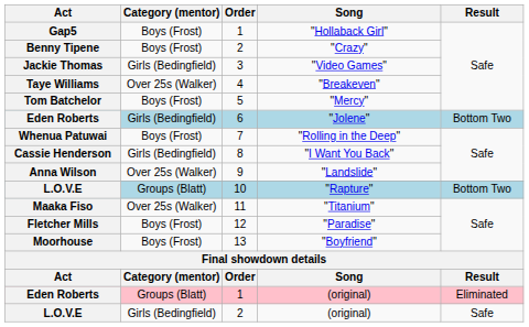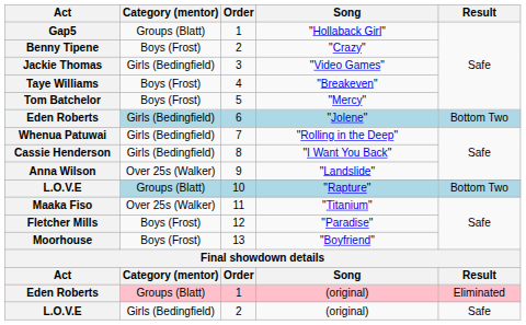 <table class="wikitable plainrowheaders" style="text-align:center;">
 <tr>
 <th scope="col" style="width:10em;">Act</th>
 <th scope="col">Category (mentor)</th>
 <th scope="col">Order</th>
 <th scope="col" style="width:16em;">Song</th>
 <th scope="col" style="width:7em;">Result</th>
 </tr>
 <tr>
 <th scope="row">Gap5</th>
-<td>Boys (Frost)</td>
+<td>Groups (Blatt)</td>
 <td>1</td>
 <td>"<a href='#'>Hollaback Girl</a>"</td>
 <td rowspan=5>Safe</td>
 </tr>
 <tr>
 <th scope="row">Benny Tipene</th>
 <td>Boys (Frost)</td>
 <td>2</td>
 <td>"<a href='#'>Crazy</a>"</td>
 </tr>
 <tr>
 <th scope="row">Jackie Thomas</th>
 <td>Girls (Bedingfield)</td>
 <td>3</td>
 <td>"<a href='#'>Video Games</a>"</td>
 </tr>
 <tr>
 <th scope="row">Taye Williams</th>
-<td>Over 25s (Walker)</td>
+<td>Boys (Frost)</td>
 <td>4</td>
 <td>"<a href='#'>Breakeven</a>"</td>
 </tr>
 <tr>
 <th scope="row">Tom Batchelor</th>
 <td>Boys (Frost)</td>
 <td>5</td>
 <td>"<a href='#'>Mercy</a>"</td>
 </tr>
 <tr style="background:lightblue;">
 <th scope="row">Eden Roberts</th>
 <td>Girls (Bedingfield)</td>
 <td>6</td>
 <td>"<a href='#'>Jolene</a>"</td>
 <td>Bottom Two</td>
 </tr>
 <tr>
 <th scope="row">Whenua Patuwai</th>
-<td>Boys (Frost)</td>
+<td>Girls (Bedingfield)</td>
 <td>7</td>
 <td>"<a href='#'>Rolling in the Deep</a>"</td>
 <td rowspan=3>Safe</td>
 </tr>
 <tr>
 <th scope="row">Cassie Henderson</th>
 <td>Girls (Bedingfield)</td>
 <td>8</td>
 <td>"<a href='#'>I Want You Back</a>"</td>
 </tr>
 <tr>
 <th scope="row">Anna Wilson</th>
 <td>Over 25s (Walker)</td>
 <td>9</td>
 <td>"<a href='#'>Landslide</a>"</td>
 </tr>
 <tr style="background:lightblue;">
 <th scope="row">L.O.V.E</th>
 <td>Groups (Blatt)</td>
 <td>10</td>
 <td>"<a href='#'>Rapture</a>"</td>
 <td>Bottom Two</td>
 </tr>
 <tr>
 <th scope="row">Maaka Fiso</th>
 <td>Over 25s (Walker)</td>
 <td>11</td>
 <td>"<a href='#'>Titanium</a>"</td>
 <td rowspan=3>Safe</td>
 </tr>
 <tr>
 <th scope="row">Fletcher Mills</th>
 <td>Boys (Frost)</td>
 <td>12</td>
 <td>"<a href='#'>Paradise</a>"</td>
 </tr>
 <tr>
 <th scope="row">Moorhouse</th>
 <td>Boys (Frost)</td>
 <td>13</td>
 <td>"<a href='#'>Boyfriend</a>"</td>
 </tr>
 <tr>
 <th colspan="5">Final showdown details</th>
 </tr>
 <tr>
 <th scope="col" style="width:10em;">Act</th>
 <th scope="col">Category (mentor)</th>
 <th scope="col">Order</th>
 <th scope="col" style="width:16em;">Song</th>
 <th scope="col" style="width:6em;">Result</th>
 </tr>
 <tr style="background:pink;">
 <th scope="row">Eden Roberts</th>
 <td>Groups (Blatt)</td>
 <td>1</td>
 <td>(original)</td>
 <td>Eliminated</td>
 </tr>
 <tr>
 <th scope="row">L.O.V.E</th>
 <td>Girls (Bedingfield)</td>
 <td>2</td>
 <td>(original)</td>
 <td>Safe</td>
 </tr>
 </table>
